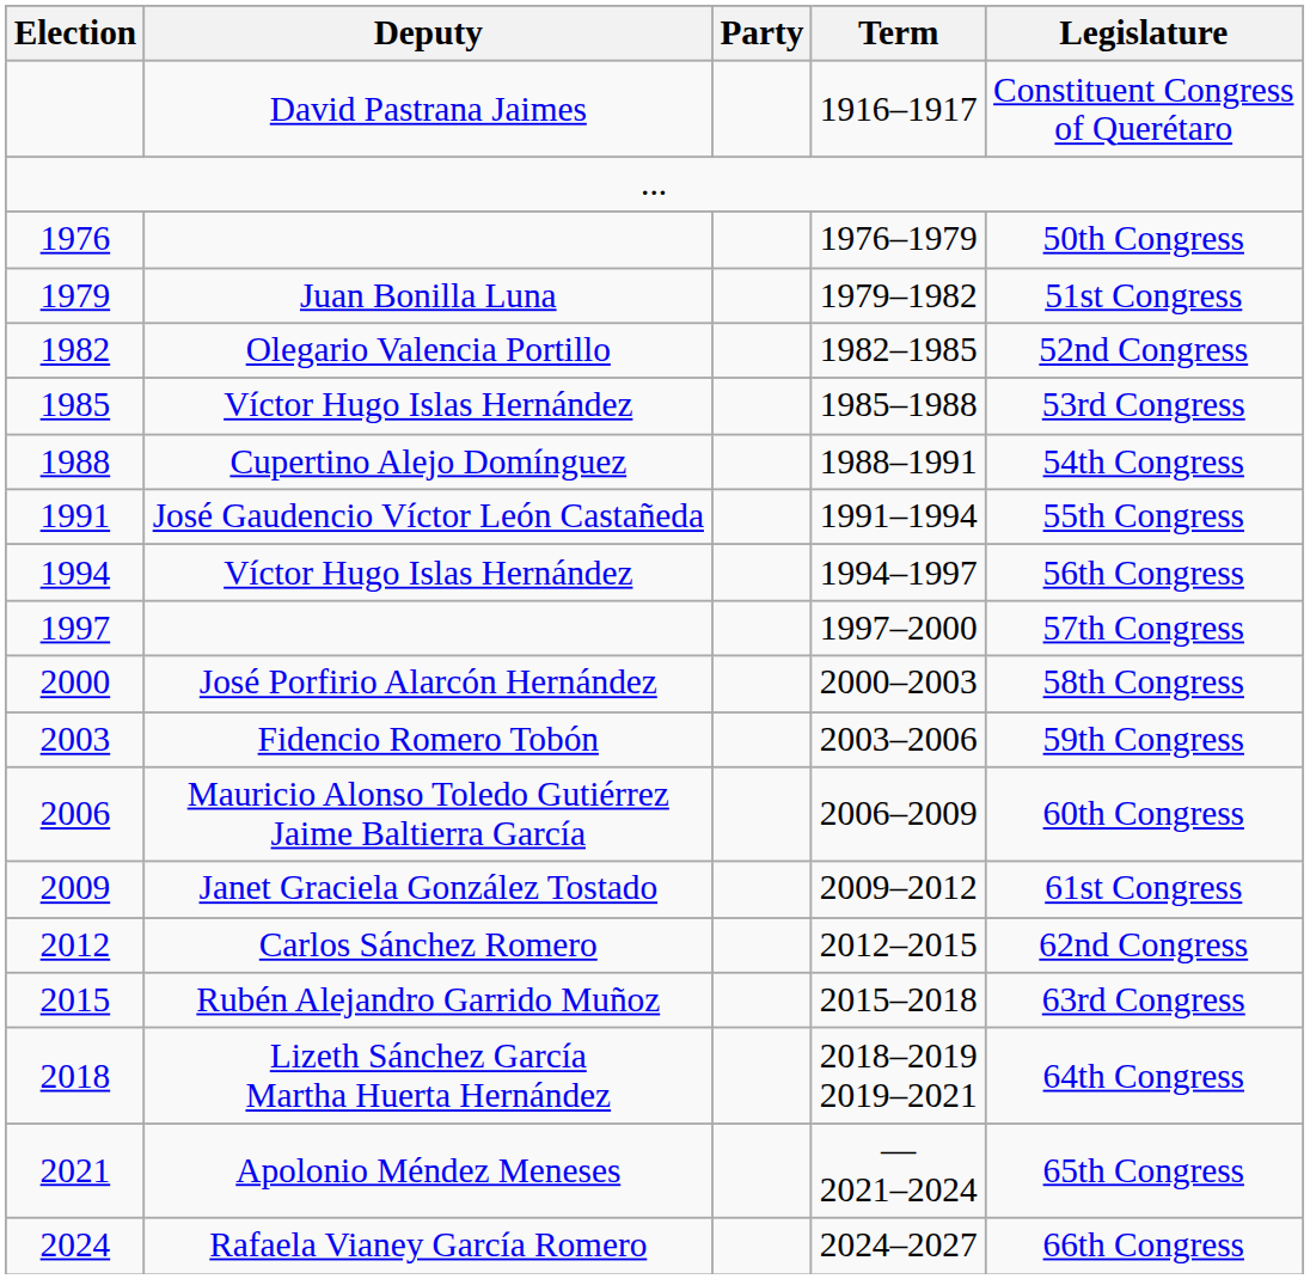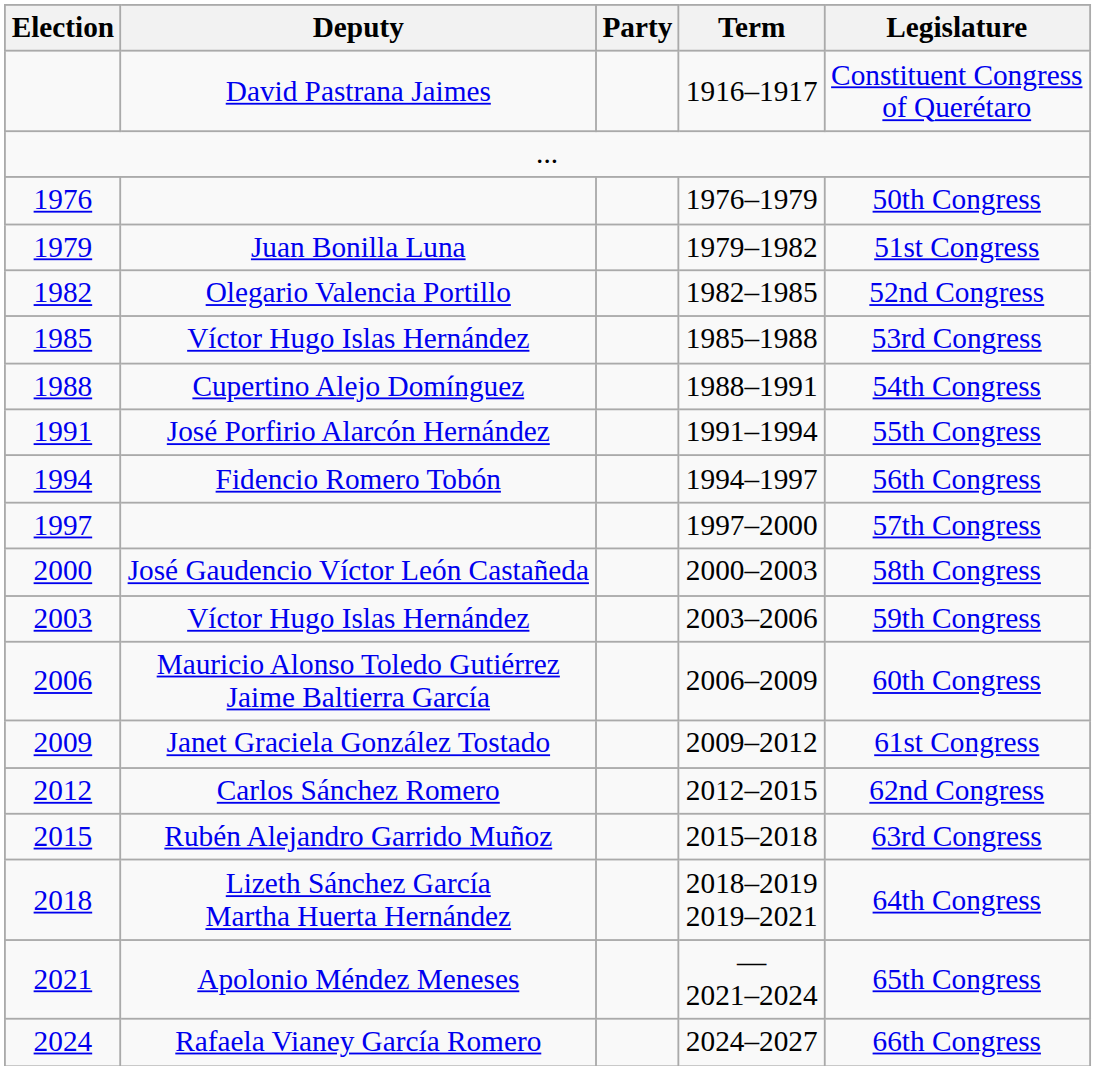 <table class="wikitable sortable" style="text-align: center">
 <tr>
 <th>Election</th>
 <th class="unsortable">Deputy</th>
 <th class="unsortable">Party</th>
 <th class="unsortable">Term</th>
 <th class="unsortable">Legislature</th>
 </tr>
 <tr>
 <td></td>
 <td><a href='#'>David Pastrana Jaimes</a></td>
 <td></td>
 <td>1916–1917</td>
 <td><a href='#'>Constituent Congress<br>of Querétaro</a></td>
 </tr>
 <tr>
 <td colspan=6> ...</td>
 </tr>
 <tr>
 <td><a href='#'>1976</a></td>
 <td></td>
 <td></td>
 <td>1976–1979</td>
 <td><a href='#'>50th Congress</a></td>
 </tr>
 <tr>
 <td><a href='#'>1979</a></td>
 <td><a href='#'>Juan Bonilla Luna</a></td>
 <td></td>
 <td>1979–1982</td>
 <td><a href='#'>51st Congress</a></td>
 </tr>
 <tr>
 <td><a href='#'>1982</a></td>
 <td><a href='#'>Olegario Valencia Portillo</a></td>
 <td></td>
 <td>1982–1985</td>
 <td><a href='#'>52nd Congress</a></td>
 </tr>
 <tr>
 <td><a href='#'>1985</a></td>
 <td><a href='#'>Víctor Hugo Islas Hernández</a></td>
 <td></td>
 <td>1985–1988</td>
 <td><a href='#'>53rd Congress</a></td>
 </tr>
 <tr>
 <td><a href='#'>1988</a></td>
 <td><a href='#'>Cupertino Alejo Domínguez</a></td>
 <td></td>
 <td>1988–1991</td>
 <td><a href='#'>54th Congress</a></td>
 </tr>
 <tr>
 <td><a href='#'>1991</a></td>
-<td><a href='#'>José Gaudencio Víctor León Castañeda</a></td>
+<td><a href='#'>José Porfirio Alarcón Hernández</a></td>
 <td></td>
 <td>1991–1994</td>
 <td><a href='#'>55th Congress</a></td>
 </tr>
 <tr>
 <td><a href='#'>1994</a></td>
-<td><a href='#'>Víctor Hugo Islas Hernández</a></td>
+<td><a href='#'>Fidencio Romero Tobón</a></td>
 <td></td>
 <td>1994–1997</td>
 <td><a href='#'>56th Congress</a></td>
 </tr>
 <tr>
 <td><a href='#'>1997</a></td>
 <td></td>
 <td></td>
 <td>1997–2000</td>
 <td><a href='#'>57th Congress</a></td>
 </tr>
 <tr>
 <td><a href='#'>2000</a></td>
-<td><a href='#'>José Porfirio Alarcón Hernández</a></td>
+<td><a href='#'>José Gaudencio Víctor León Castañeda</a></td>
 <td></td>
 <td>2000–2003</td>
 <td><a href='#'>58th Congress</a></td>
 </tr>
 <tr>
 <td><a href='#'>2003</a></td>
-<td><a href='#'>Fidencio Romero Tobón</a></td>
+<td><a href='#'>Víctor Hugo Islas Hernández</a></td>
 <td></td>
 <td>2003–2006</td>
 <td><a href='#'>59th Congress</a></td>
 </tr>
 <tr>
 <td><a href='#'>2006</a></td>
 <td><a href='#'>Mauricio Alonso Toledo Gutiérrez</a><br><a href='#'>Jaime Baltierra García</a></td>
 <td></td>
 <td>2006–2009</td>
 <td><a href='#'>60th Congress</a></td>
 </tr>
 <tr>
 <td><a href='#'>2009</a></td>
 <td><a href='#'>Janet Graciela González Tostado</a></td>
 <td></td>
 <td>2009–2012</td>
 <td><a href='#'>61st Congress</a></td>
 </tr>
 <tr>
 <td><a href='#'>2012</a></td>
 <td><a href='#'>Carlos Sánchez Romero</a></td>
 <td></td>
 <td>2012–2015</td>
 <td><a href='#'>62nd Congress</a></td>
 </tr>
 <tr>
 <td><a href='#'>2015</a></td>
 <td><a href='#'>Rubén Alejandro Garrido Muñoz</a></td>
 <td></td>
 <td>2015–2018</td>
 <td><a href='#'>63rd Congress</a></td>
 </tr>
 <tr>
 <td><a href='#'>2018</a></td>
 <td><a href='#'>Lizeth Sánchez García</a><br><a href='#'>Martha Huerta Hernández</a></td>
 <td></td>
 <td>2018–2019<br>2019–2021</td>
 <td><a href='#'>64th Congress</a></td>
 </tr>
 <tr>
 <td><a href='#'>2021</a></td>
 <td><a href='#'>Apolonio Méndez Meneses</a></td>
 <td></td>
 <td>—<br>2021–2024</td>
 <td><a href='#'>65th Congress</a></td>
 </tr>
 <tr>
 <td><a href='#'>2024</a></td>
 <td><a href='#'>Rafaela Vianey García Romero</a></td>
 <td></td>
 <td>2024–2027</td>
 <td><a href='#'>66th Congress</a></td>
 </tr>
 </table>
